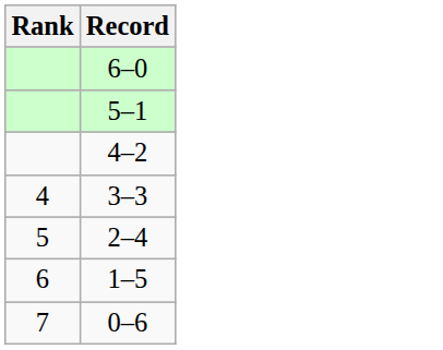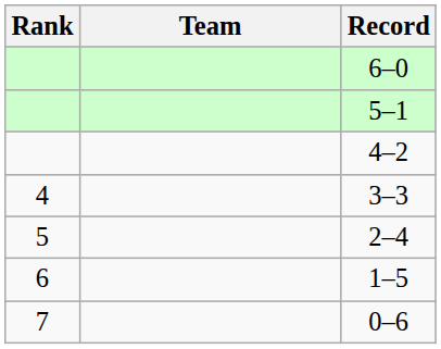 <table class="wikitable">
 <tr>
 <th>Rank</th>
+<th width=150px>Team</th>
 <th>Record</th>
 </tr>
 <tr bgcolor=ccffcc>
 <td align=center></td>
+<td></td>
 <td align=center>6–0</td>
 </tr>
 <tr bgcolor=ccffcc>
 <td align=center></td>
+<td></td>
 <td align=center>5–1</td>
 </tr>
 <tr>
 <td align=center></td>
+<td></td>
 <td align=center>4–2</td>
 </tr>
 <tr>
 <td align=center>4</td>
+<td></td>
 <td align=center>3–3</td>
 </tr>
 <tr>
 <td align=center>5</td>
+<td></td>
 <td align=center>2–4</td>
 </tr>
 <tr>
 <td align=center>6</td>
+<td></td>
 <td align=center>1–5</td>
 </tr>
 <tr>
 <td align=center>7</td>
+<td></td>
 <td align=center>0–6</td>
 </tr>
 </table>
